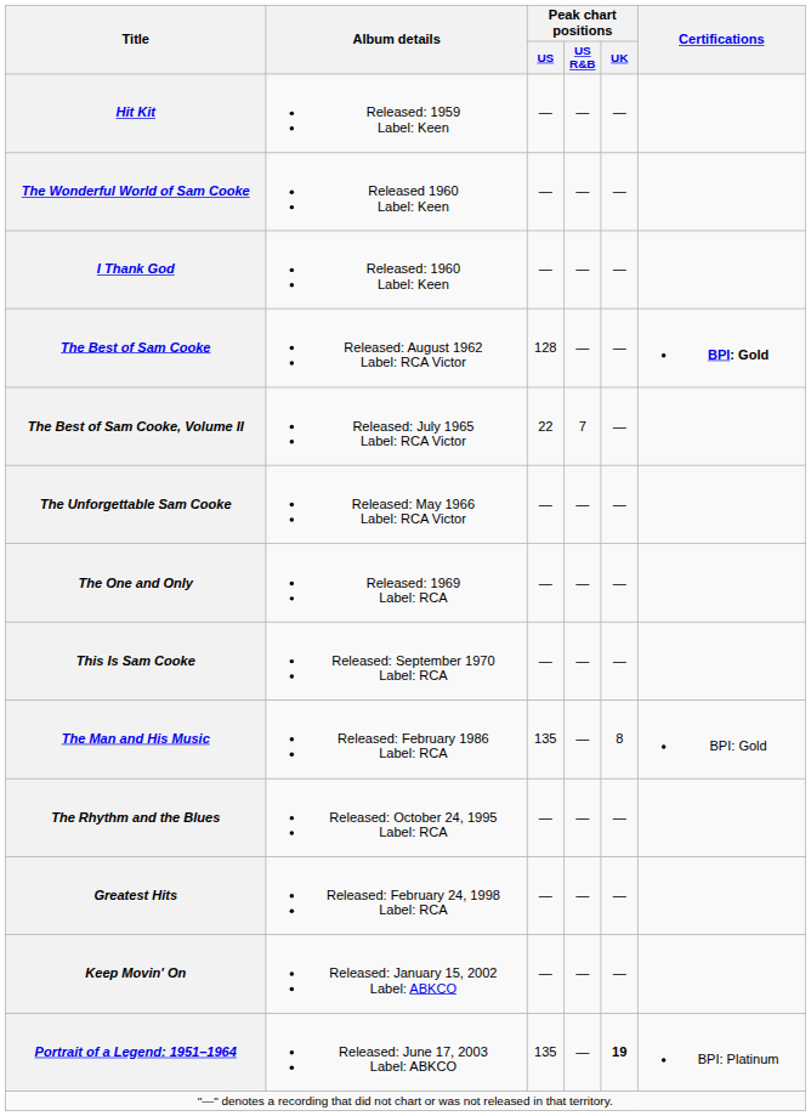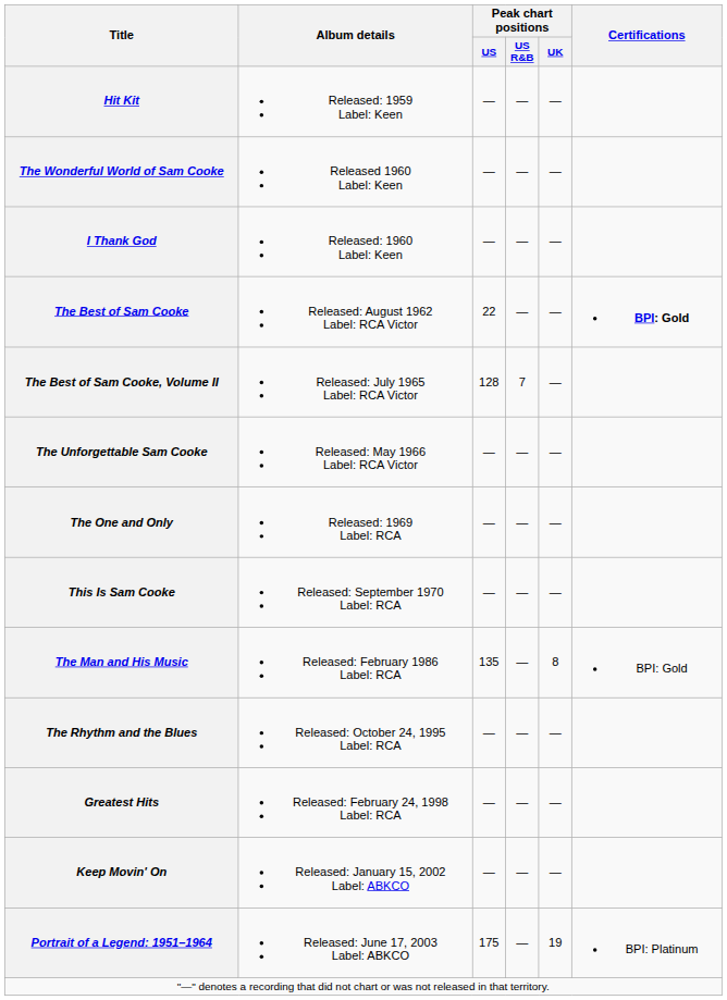 <table class="wikitable plainrowheaders" style="text-align:center;">
 <tr>
 <th scope="col" rowspan="2" style="width:19em;">Title</th>
 <th scope="col" rowspan="2" style="width:19em;">Album details</th>
 <th scope="col" colspan="3">Peak chart positions</th>
 <th scope="col" rowspan="2" style="width:12em;"><a href='#'>Certifications</a></th>
 </tr>
 <tr>
 <th scope="col" style="width:2.6em;font-size:90%;"><a href='#'>US</a><br></th>
 <th scope="col" style="width:2.6em;font-size:90%;"><a href='#'>US R&B</a><br></th>
 <th scope="col" style="width:2.6em;font-size:90%;"><a href='#'>UK</a><br></th>
 </tr>
 <tr>
 <th scope="row"><em><a href='#'>Hit Kit</a></em></th>
 <td><br><ul><li>Released: 1959</li><li>Label: Keen</li></ul></td>
 <td>—</td>
 <td>—</td>
 <td>—</td>
 <td></td>
 </tr>
 <tr>
 <th scope="row"><em><a href='#'>The Wonderful World of Sam Cooke</a></em></th>
 <td><br><ul><li>Released 1960</li><li>Label: Keen</li></ul></td>
 <td>—</td>
 <td>—</td>
 <td>—</td>
 <td></td>
 </tr>
 <tr>
 <th scope="row"><em><a href='#'>I Thank God</a></em></th>
 <td><br><ul><li>Released: 1960</li><li>Label: Keen</li></ul></td>
 <td>—</td>
 <td>—</td>
 <td>—</td>
 <td></td>
 </tr>
 <tr>
 <th scope="row"><em><a href='#'>The Best of Sam Cooke</a></em></th>
 <td><br><ul><li>Released: August 1962</li><li>Label: RCA Victor</li></ul></td>
-<td>128</td>
+<td>22</td>
 <td>—</td>
 <td>—</td>
 <td><strong><br><ul><li><a href='#'>BPI</a>: Gold</li></ul></strong></td>
 </tr>
 <tr>
 <th scope="row"><em>The Best of Sam Cooke, Volume II</em></th>
 <td><br><ul><li>Released: July 1965</li><li>Label: RCA Victor</li></ul></td>
-<td>22</td>
+<td>128</td>
 <td>7</td>
 <td>—</td>
 <td></td>
 </tr>
 <tr>
 <th scope="row"><em>The Unforgettable Sam Cooke</em></th>
 <td><br><ul><li>Released: May 1966</li><li>Label: RCA Victor</li></ul></td>
 <td>—</td>
 <td>—</td>
 <td>—</td>
 <td></td>
 </tr>
 <tr>
 <th scope="row"><em>The One and Only</em></th>
 <td><br><ul><li>Released: 1969</li><li>Label: RCA</li></ul></td>
 <td>—</td>
 <td>—</td>
 <td>—</td>
 <td></td>
 </tr>
 <tr>
 <th scope="row"><em>This Is Sam Cooke</em></th>
 <td><br><ul><li>Released: September 1970</li><li>Label: RCA</li></ul></td>
 <td>—</td>
 <td>—</td>
 <td>—</td>
 <td></td>
 </tr>
 <tr>
 <th scope="row"><em><a href='#'>The Man and His Music</a></em></th>
 <td><br><ul><li>Released: February 1986</li><li>Label: RCA</li></ul></td>
 <td>135</td>
 <td>—</td>
 <td>8</td>
 <td><br><ul><li>BPI: Gold</li></ul></td>
 </tr>
 <tr>
 <th scope="row"><em>The Rhythm and the Blues</em></th>
 <td><br><ul><li>Released: October 24, 1995</li><li>Label: RCA</li></ul></td>
 <td>—</td>
 <td>—</td>
 <td>—</td>
 <td></td>
 </tr>
 <tr>
 <th scope="row"><em>Greatest Hits</em></th>
 <td><br><ul><li>Released: February 24, 1998</li><li>Label: RCA</li></ul></td>
 <td>—</td>
 <td>—</td>
 <td>—</td>
 <td></td>
 </tr>
 <tr>
 <th scope="row"><em>Keep Movin' On</em></th>
 <td><br><ul><li>Released: January 15, 2002</li><li>Label: <a href='#'>ABKCO</a></li></ul></td>
 <td>—</td>
 <td>—</td>
 <td>—</td>
 <td></td>
 </tr>
 <tr>
 <th scope="row"><em><a href='#'>Portrait of a Legend: 1951–1964</a></em></th>
 <td><br><ul><li>Released: June 17, 2003</li><li>Label: ABKCO</li></ul></td>
-<td>135</td>
+<td>175</td>
 <td>—</td>
-<td><strong>19</strong></td>
+<td>19</td>
 <td><br><ul><li>BPI: Platinum</li></ul></td>
 </tr>
 <tr>
 <td colspan="13" style="font-size:90%">"—" denotes a recording that did not chart or was not released in that territory.</td>
 </tr>
 </table>
